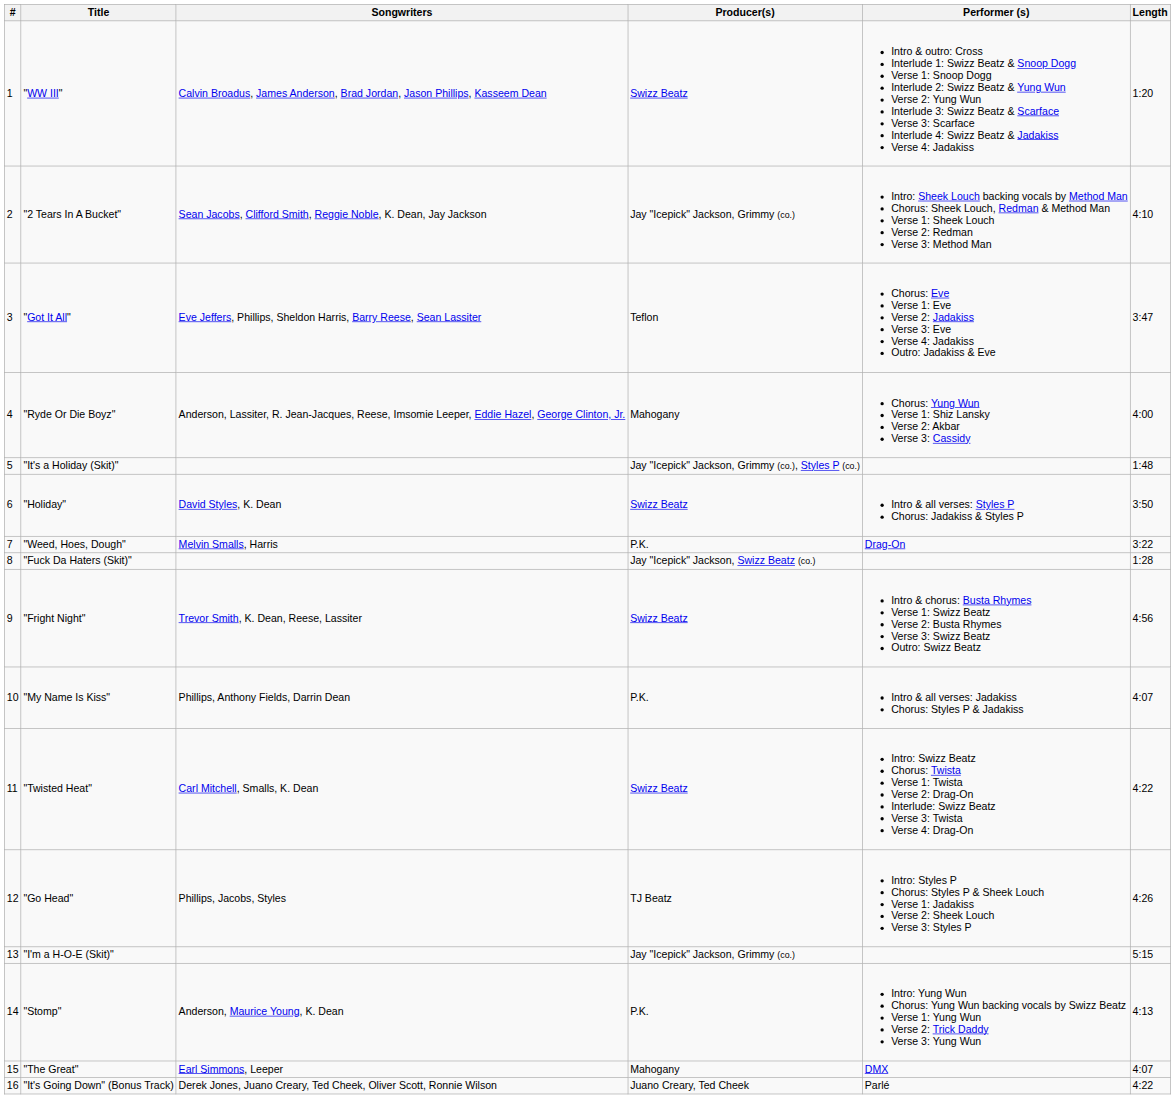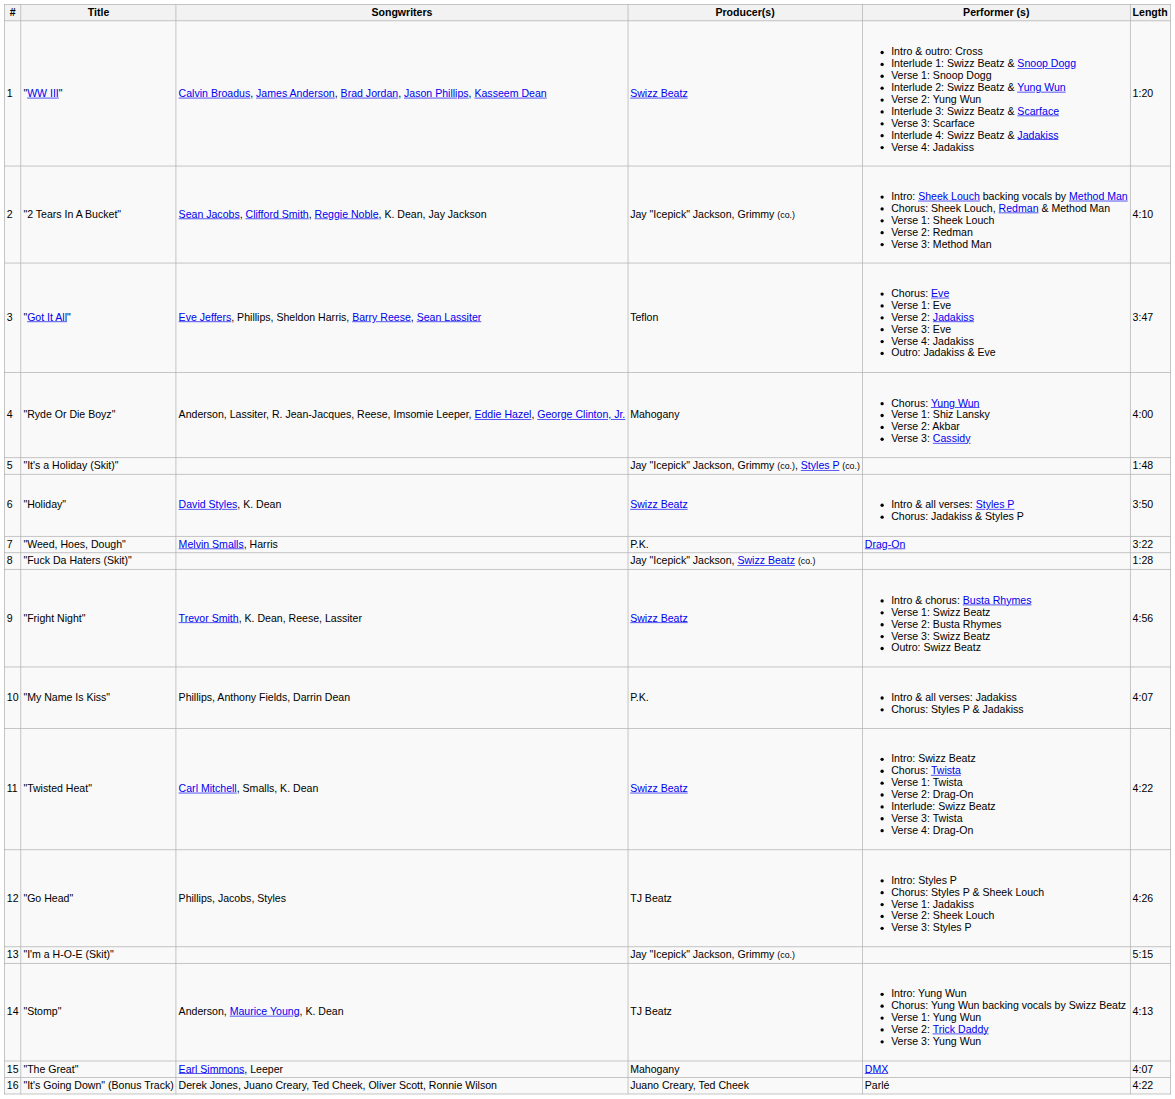 <table class="wikitable">
 <tr>
 <th style="text-align:center;">#</th>
 <th style="text-align:center;">Title</th>
 <th style="text-align:center;">Songwriters</th>
 <th style="text-align:center;">Producer(s)</th>
 <th style="text-align:center;">Performer (s)</th>
 <th style="text-align:center;">Length</th>
 </tr>
 <tr>
 <td>1</td>
 <td>"<a href='#'>WW III</a>"</td>
 <td><a href='#'>Calvin Broadus</a>, <a href='#'>James Anderson</a>, <a href='#'>Brad Jordan</a>, <a href='#'>Jason Phillips</a>, <a href='#'>Kasseem Dean</a></td>
 <td><a href='#'>Swizz Beatz</a></td>
 <td><br><ul><li>Intro & outro: Cross</li><li>Interlude 1: Swizz Beatz & <a href='#'>Snoop Dogg</a></li><li>Verse 1: Snoop Dogg</li><li>Interlude 2: Swizz Beatz & <a href='#'>Yung Wun</a></li><li>Verse 2: Yung Wun</li><li>Interlude 3: Swizz Beatz & <a href='#'>Scarface</a></li><li>Verse 3: Scarface</li><li>Interlude 4: Swizz Beatz & <a href='#'>Jadakiss</a></li><li>Verse 4: Jadakiss</li></ul></td>
 <td>1:20</td>
 </tr>
 <tr>
 <td>2</td>
 <td>"2 Tears In A Bucket"</td>
 <td><a href='#'>Sean Jacobs</a>, <a href='#'>Clifford Smith</a>, <a href='#'>Reggie Noble</a>, K. Dean, Jay Jackson</td>
 <td>Jay "Icepick" Jackson, Grimmy <small>(co.)</small></td>
 <td><br><ul><li>Intro: <a href='#'>Sheek Louch</a> backing vocals by <a href='#'>Method Man</a></li><li>Chorus: Sheek Louch, <a href='#'>Redman</a> & Method Man</li><li>Verse 1: Sheek Louch</li><li>Verse 2: Redman</li><li>Verse 3: Method Man</li></ul></td>
 <td>4:10</td>
 </tr>
 <tr>
 <td>3</td>
 <td>"<a href='#'>Got It All</a>"</td>
 <td><a href='#'>Eve Jeffers</a>, Phillips, Sheldon Harris, <a href='#'>Barry Reese</a>, <a href='#'>Sean Lassiter</a></td>
 <td>Teflon</td>
 <td><br><ul><li>Chorus: <a href='#'>Eve</a></li><li>Verse 1: Eve</li><li>Verse 2: <a href='#'>Jadakiss</a></li><li>Verse 3: Eve</li><li>Verse 4: Jadakiss</li><li>Outro: Jadakiss & Eve</li></ul></td>
 <td>3:47</td>
 </tr>
 <tr>
 <td>4</td>
 <td>"Ryde Or Die Boyz"</td>
 <td>Anderson, Lassiter, R. Jean-Jacques, Reese, Imsomie Leeper, <a href='#'>Eddie Hazel</a>, <a href='#'>George Clinton, Jr.</a></td>
 <td>Mahogany</td>
 <td><br><ul><li>Chorus: <a href='#'>Yung Wun</a></li><li>Verse 1: Shiz Lansky</li><li>Verse 2: Akbar</li><li>Verse 3: <a href='#'>Cassidy</a></li></ul></td>
 <td>4:00</td>
 </tr>
 <tr>
 <td>5</td>
 <td>"It's a Holiday (Skit)"</td>
 <td></td>
 <td>Jay "Icepick" Jackson, Grimmy <small>(co.)</small>, <a href='#'>Styles P</a> <small>(co.)</small></td>
 <td></td>
 <td>1:48</td>
 </tr>
 <tr>
 <td>6</td>
 <td>"Holiday"</td>
 <td><a href='#'>David Styles</a>, K. Dean</td>
 <td><a href='#'>Swizz Beatz</a></td>
 <td><br><ul><li>Intro & all verses: <a href='#'>Styles P</a></li><li>Chorus: Jadakiss & Styles P</li></ul></td>
 <td>3:50</td>
 </tr>
 <tr>
 <td>7</td>
 <td>"Weed, Hoes, Dough"</td>
 <td><a href='#'>Melvin Smalls</a>, Harris</td>
 <td>P.K.</td>
 <td><a href='#'>Drag-On</a></td>
 <td>3:22</td>
 </tr>
 <tr>
 <td>8</td>
 <td>"Fuck Da Haters (Skit)"</td>
 <td></td>
 <td>Jay "Icepick" Jackson, <a href='#'>Swizz Beatz</a> <small>(co.)</small></td>
 <td></td>
 <td>1:28</td>
 </tr>
 <tr>
 <td>9</td>
 <td>"Fright Night"</td>
 <td><a href='#'>Trevor Smith</a>, K. Dean, Reese, Lassiter</td>
 <td><a href='#'>Swizz Beatz</a></td>
 <td><br><ul><li>Intro & chorus: <a href='#'>Busta Rhymes</a></li><li>Verse 1: Swizz Beatz</li><li>Verse 2: Busta Rhymes</li><li>Verse 3: Swizz Beatz</li><li>Outro: Swizz Beatz</li></ul></td>
 <td>4:56</td>
 </tr>
 <tr>
 <td>10</td>
 <td>"My Name Is Kiss"</td>
 <td>Phillips, Anthony Fields, Darrin Dean</td>
 <td>P.K.</td>
 <td><br><ul><li>Intro & all verses: Jadakiss</li><li>Chorus: Styles P & Jadakiss</li></ul></td>
 <td>4:07</td>
 </tr>
 <tr>
 <td>11</td>
 <td>"Twisted Heat"</td>
 <td><a href='#'>Carl Mitchell</a>, Smalls, K. Dean</td>
 <td><a href='#'>Swizz Beatz</a></td>
 <td><br><ul><li>Intro: Swizz Beatz</li><li>Chorus: <a href='#'>Twista</a></li><li>Verse 1: Twista</li><li>Verse 2: Drag-On</li><li>Interlude: Swizz Beatz</li><li>Verse 3: Twista</li><li>Verse 4: Drag-On</li></ul></td>
 <td>4:22</td>
 </tr>
 <tr>
 <td>12</td>
 <td>"Go Head"</td>
 <td>Phillips, Jacobs, Styles</td>
 <td>TJ Beatz</td>
 <td><br><ul><li>Intro: Styles P</li><li>Chorus: Styles P & Sheek Louch</li><li>Verse 1: Jadakiss</li><li>Verse 2: Sheek Louch</li><li>Verse 3: Styles P</li></ul></td>
 <td>4:26</td>
 </tr>
 <tr>
 <td>13</td>
 <td>"I'm a H-O-E (Skit)"</td>
 <td></td>
 <td>Jay "Icepick" Jackson, Grimmy <small>(co.)</small></td>
 <td></td>
 <td>5:15</td>
 </tr>
 <tr>
 <td>14</td>
 <td>"Stomp"</td>
 <td>Anderson, <a href='#'>Maurice Young</a>, K. Dean</td>
-<td>P.K.</td>
+<td>TJ Beatz</td>
 <td><br><ul><li>Intro: Yung Wun</li><li>Chorus: Yung Wun backing vocals by Swizz Beatz</li><li>Verse 1: Yung Wun</li><li>Verse 2: <a href='#'>Trick Daddy</a></li><li>Verse 3: Yung Wun</li></ul></td>
 <td>4:13</td>
 </tr>
 <tr>
 <td>15</td>
 <td>"The Great"</td>
 <td><a href='#'>Earl Simmons</a>, Leeper</td>
 <td>Mahogany</td>
 <td><a href='#'>DMX</a></td>
 <td>4:07</td>
 </tr>
 <tr>
 <td>16</td>
 <td>"It's Going Down" (Bonus Track)</td>
 <td>Derek Jones, Juano Creary, Ted Cheek, Oliver Scott, Ronnie Wilson</td>
 <td>Juano Creary, Ted Cheek</td>
 <td>Parlé</td>
 <td>4:22</td>
 </tr>
 </table>
